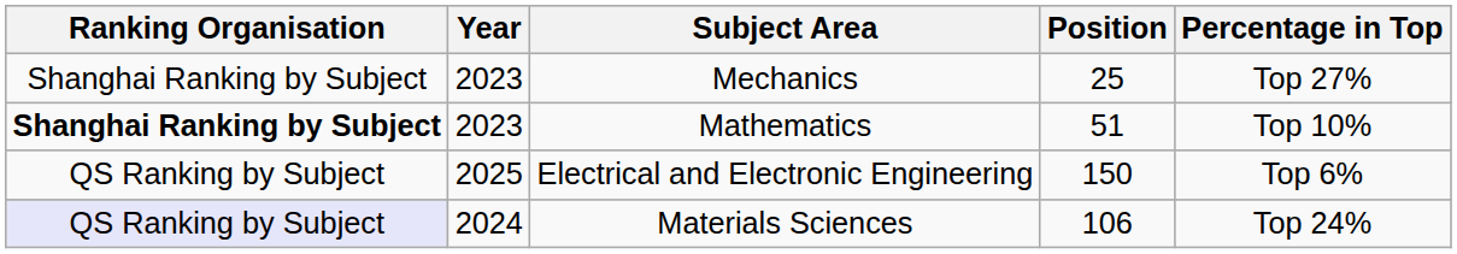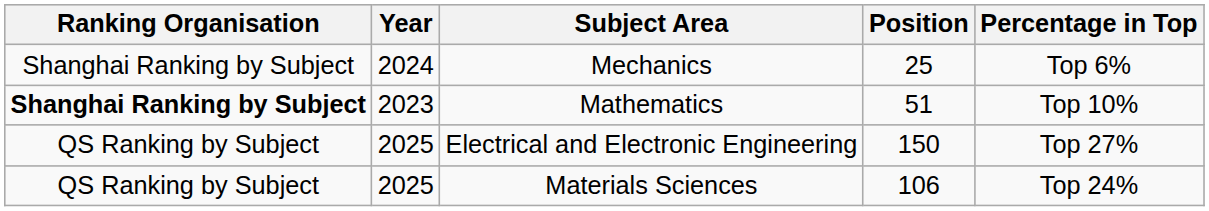 <table class="wikitable centre sortable" style="text-align:center;">
 <tr>
 <th>Ranking Organisation</th>
 <th>Year</th>
 <th>Subject Area</th>
 <th>Position</th>
 <th>Percentage in Top</th>
 </tr>
 <tr>
 <td>Shanghai Ranking by Subject </td>
-<td>2023</td>
+<td>2024</td>
 <td>Mechanics</td>
 <td>25</td>
-<td>Top 27%</td>
+<td>Top 6%</td>
 </tr>
 <tr>
 <td><strong>Shanghai Ranking by Subject </strong></td>
 <td>2023</td>
 <td>Mathematics</td>
 <td>51</td>
 <td>Top 10%</td>
 </tr>
 <tr>
 <td>QS Ranking by Subject </td>
 <td>2025</td>
 <td>Electrical and Electronic Engineering</td>
 <td>150</td>
-<td>Top 6%</td>
+<td>Top 27%</td>
 </tr>
 <tr>
-<td style="background: lavender;">QS Ranking by Subject </td>
-<td>2024</td>
+<td>QS Ranking by Subject </td>
+<td>2025</td>
 <td>Materials Sciences</td>
 <td>106</td>
 <td>Top 24%</td>
 </tr>
 </table>
